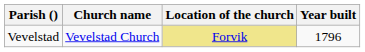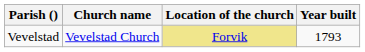 <table class="wikitable" style="text-align:center">
 <tr>
 <th>Parish ()</th>
 <th>Church name</th>
 <th>Location of the church</th>
 <th>Year built</th>
 </tr>
 <tr>
 <td>Vevelstad</td>
 <td><a href='#'>Vevelstad Church</a></td>
 <td style="background: khaki;"><a href='#'>Forvik</a></td>
-<td>1796</td>
+<td>1793</td>
 </tr>
 </table>
